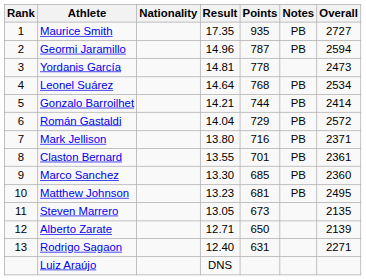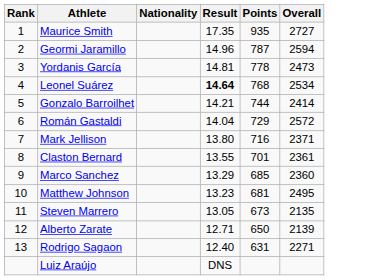 <table class="wikitable sortable" style="text-align:center">
 <tr>
 <th>Rank</th>
 <th>Athlete</th>
 <th>Nationality</th>
 <th>Result</th>
 <th>Points</th>
-<th>Notes</th>
 <th>Overall</th>
 </tr>
 <tr>
 <td>1</td>
 <td align=left><a href='#'>Maurice Smith</a></td>
 <td align=left></td>
 <td>17.35</td>
 <td>935</td>
-<td>PB</td>
 <td>2727</td>
 </tr>
 <tr>
 <td>2</td>
 <td align=left><a href='#'>Geormi Jaramillo</a></td>
 <td align=left></td>
 <td>14.96</td>
 <td>787</td>
-<td>PB</td>
 <td>2594</td>
 </tr>
 <tr>
 <td>3</td>
 <td align=left><a href='#'>Yordanis García</a></td>
 <td align=left></td>
 <td>14.81</td>
 <td>778</td>
-<td></td>
 <td>2473</td>
 </tr>
 <tr>
 <td>4</td>
 <td align=left><a href='#'>Leonel Suárez</a></td>
 <td align=left></td>
-<td>14.64</td>
+<td><strong>14.64</strong></td>
 <td>768</td>
-<td>PB</td>
 <td>2534</td>
 </tr>
 <tr>
 <td>5</td>
 <td align=left><a href='#'>Gonzalo Barroilhet</a></td>
 <td align=left></td>
 <td>14.21</td>
 <td>744</td>
-<td>PB</td>
 <td>2414</td>
 </tr>
 <tr>
 <td>6</td>
 <td align=left><a href='#'>Román Gastaldi</a></td>
 <td align=left></td>
 <td>14.04</td>
 <td>729</td>
-<td>PB</td>
 <td>2572</td>
 </tr>
 <tr>
 <td>7</td>
 <td align=left><a href='#'>Mark Jellison</a></td>
 <td align=left></td>
 <td>13.80</td>
 <td>716</td>
-<td>PB</td>
 <td>2371</td>
 </tr>
 <tr>
 <td>8</td>
 <td align=left><a href='#'>Claston Bernard</a></td>
 <td align=left></td>
 <td>13.55</td>
 <td>701</td>
-<td>PB</td>
 <td>2361</td>
 </tr>
 <tr>
 <td>9</td>
 <td align=left><a href='#'>Marco Sanchez</a></td>
 <td align=left></td>
-<td>13.30</td>
+<td>13.29</td>
 <td>685</td>
-<td>PB</td>
 <td>2360</td>
 </tr>
 <tr>
 <td>10</td>
 <td align=left><a href='#'>Matthew Johnson</a></td>
 <td align=left></td>
 <td>13.23</td>
 <td>681</td>
-<td>PB</td>
 <td>2495</td>
 </tr>
 <tr>
 <td>11</td>
 <td align=left><a href='#'>Steven Marrero</a></td>
 <td align=left></td>
 <td>13.05</td>
 <td>673</td>
-<td></td>
 <td>2135</td>
 </tr>
 <tr>
 <td>12</td>
 <td align=left><a href='#'>Alberto Zarate</a></td>
 <td align=left></td>
 <td>12.71</td>
 <td>650</td>
-<td></td>
 <td>2139</td>
 </tr>
 <tr>
 <td>13</td>
 <td align=left><a href='#'>Rodrigo Sagaon</a></td>
 <td align=left></td>
 <td>12.40</td>
 <td>631</td>
-<td></td>
 <td>2271</td>
 </tr>
 <tr>
 <td></td>
 <td align=left><a href='#'>Luiz Araújo</a></td>
 <td align=left></td>
 <td>DNS</td>
 <td></td>
 <td></td>
-<td></td>
 </tr>
 </table>
